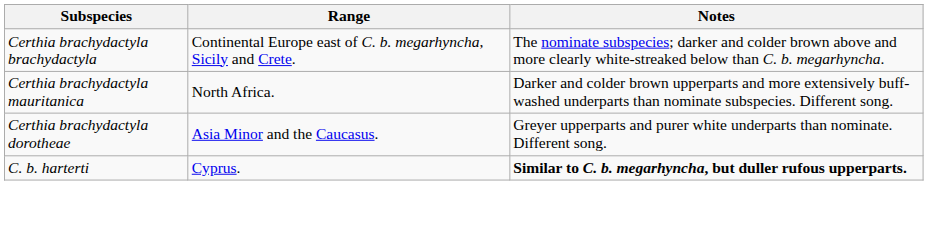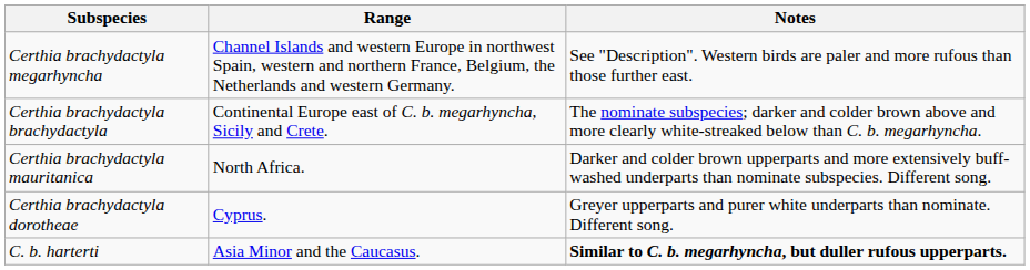 <table width=75% class="wikitable">
 <tr>
 <th width=20%>Subspecies</th>
 <th width=35%>Range</th>
 <th width=45%>Notes</th>
+</tr>
+<tr>
+<td><em>Certhia brachydactyla megarhyncha</em></td>
+<td><a href='#'>Channel Islands</a> and western Europe in northwest Spain, western and northern France, Belgium, the Netherlands and western Germany.</td>
+<td>See "Description". Western birds are paler and more rufous than those further east.</td>
 </tr>
 <tr>
 <td><em>Certhia brachydactyla brachydactyla </em></td>
 <td>Continental Europe east of <em>C. b. megarhyncha</em>, <a href='#'>Sicily</a> and <a href='#'>Crete</a>.</td>
 <td>The <a href='#'>nominate subspecies</a>; darker and colder brown above and more clearly white-streaked below than <em>C. b. megarhyncha</em>.</td>
 </tr>
 <tr>
 <td><em>Certhia brachydactyla mauritanica</em></td>
 <td>North Africa.</td>
 <td>Darker and colder brown upperparts and more extensively buff-washed underparts than nominate subspecies. Different song.</td>
 </tr>
 <tr>
 <td><em>Certhia brachydactyla dorotheae</em></td>
-<td><a href='#'>Asia Minor</a> and the  <a href='#'>Caucasus</a>.</td>
+<td><a href='#'>Cyprus</a>.</td>
 <td>Greyer upperparts and purer white underparts than nominate. Different song.</td>
 </tr>
 <tr>
 <td><em>C. b. harterti</em></td>
-<td><a href='#'>Cyprus</a>.</td>
+<td><a href='#'>Asia Minor</a> and the  <a href='#'>Caucasus</a>.</td>
 <td><strong>Similar to <em>C. b. megarhyncha</em>, but duller rufous upperparts.</strong></td>
 </tr>
 </table>
